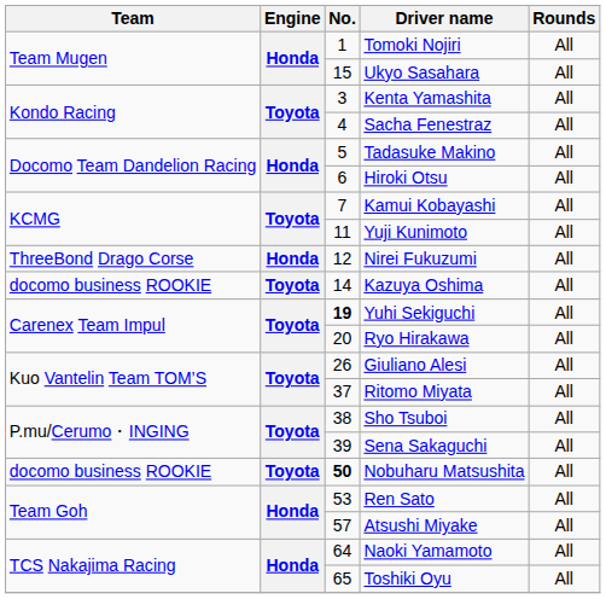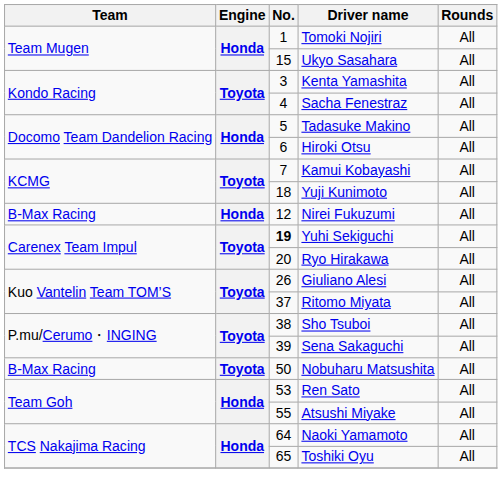 <table class="wikitable" style="font-size: 85%">
 <tr>
 <th>Team</th>
 <th>Engine</th>
 <th>No.</th>
 <th>Driver name</th>
 <th>Rounds</th>
 </tr>
 <tr>
 <td rowspan="2"> <a href='#'>Team Mugen</a></td>
 <th rowspan="2"><a href='#'>Honda</a></th>
 <td align="center">1</td>
 <td> <a href='#'>Tomoki Nojiri</a></td>
 <td align="center">All</td>
 </tr>
 <tr>
 <td align="center">15</td>
 <td> <a href='#'>Ukyo Sasahara</a></td>
 <td align="center">All</td>
 </tr>
 <tr>
 <td rowspan="2"> <a href='#'>Kondo Racing</a></td>
 <th rowspan="2"><a href='#'>Toyota</a></th>
 <td align="center">3</td>
 <td> <a href='#'>Kenta Yamashita</a></td>
 <td align="center">All</td>
 </tr>
 <tr>
 <td align="center">4</td>
 <td> <a href='#'>Sacha Fenestraz</a></td>
 <td align="center">All</td>
 </tr>
 <tr>
 <td rowspan="2" nowrap=""> <a href='#'>Docomo</a> <a href='#'>Team Dandelion Racing</a></td>
 <th rowspan="2"><a href='#'>Honda</a></th>
 <td align="center">5</td>
 <td> <a href='#'>Tadasuke Makino</a></td>
 <td align="center">All</td>
 </tr>
 <tr>
 <td align="center">6</td>
 <td> <a href='#'>Hiroki Otsu</a></td>
 <td align="center">All</td>
 </tr>
 <tr>
 <td rowspan="2"> <a href='#'>KCMG</a></td>
 <th rowspan="2"><a href='#'>Toyota</a></th>
 <td align="center">7</td>
 <td> <a href='#'>Kamui Kobayashi</a></td>
 <td align="center">All</td>
 </tr>
 <tr>
-<td align="center">11</td>
+<td align="center">18</td>
 <td> <a href='#'>Yuji Kunimoto</a></td>
 <td align="center">All</td>
 </tr>
 <tr>
-<td> <a href='#'>ThreeBond</a> <a href='#'>Drago Corse</a></td>
+<td> <a href='#'>B-Max Racing</a></td>
 <th><a href='#'>Honda</a></th>
 <td align="center">12</td>
 <td> <a href='#'>Nirei Fukuzumi</a></td>
-<td align="center">All</td>
-</tr>
-<tr>
-<td> <a href='#'>docomo business</a> <a href='#'>ROOKIE</a></td>
-<th><a href='#'>Toyota</a></th>
-<td align="center">14</td>
-<td> <a href='#'>Kazuya Oshima</a></td>
 <td align="center">All</td>
 </tr>
 <tr>
 <td rowspan="2"> <a href='#'>Carenex</a> <a href='#'>Team Impul</a></td>
 <th rowspan="2"><a href='#'>Toyota</a></th>
 <td align="center"><strong>19</strong></td>
 <td> <a href='#'>Yuhi Sekiguchi</a></td>
 <td align="center">All</td>
 </tr>
 <tr>
 <td align="center">20</td>
 <td> <a href='#'>Ryo Hirakawa</a></td>
 <td align="center">All</td>
 </tr>
 <tr>
 <td rowspan="2"> Kuo <a href='#'>Vantelin</a> <a href='#'>Team TOM’S</a></td>
 <th rowspan="2"><a href='#'>Toyota</a></th>
 <td align="center">26</td>
 <td> <a href='#'>Giuliano Alesi</a></td>
 <td align="center">All</td>
 </tr>
 <tr>
 <td align="center">37</td>
 <td> <a href='#'>Ritomo Miyata</a></td>
 <td align="center">All</td>
 </tr>
 <tr>
 <td rowspan="2"> P.mu/<a href='#'>Cerumo</a>・<a href='#'>INGING</a></td>
 <th rowspan="2"><a href='#'>Toyota</a></th>
 <td align="center">38</td>
 <td> <a href='#'>Sho Tsuboi</a></td>
 <td align="center">All</td>
 </tr>
 <tr>
 <td align="center">39</td>
 <td> <a href='#'>Sena Sakaguchi</a></td>
 <td align="center">All</td>
 </tr>
 <tr>
-<td> <a href='#'>docomo business</a> <a href='#'>ROOKIE</a></td>
+<td> <a href='#'>B-Max Racing</a></td>
 <th><a href='#'>Toyota</a></th>
-<td align="center"><strong>50</strong></td>
+<td align="center">50</td>
 <td nowrap=""> <a href='#'>Nobuharu Matsushita</a></td>
 <td align="center">All</td>
 </tr>
 <tr>
 <td rowspan="2"> <a href='#'>Team Goh</a></td>
 <th rowspan="2"><a href='#'>Honda</a></th>
 <td align="center">53</td>
 <td> <a href='#'>Ren Sato</a></td>
 <td align="center">All</td>
 </tr>
 <tr>
-<td align="center">57</td>
+<td align="center">55</td>
 <td> <a href='#'>Atsushi Miyake</a></td>
 <td align="center">All</td>
 </tr>
 <tr>
 <td rowspan="2"> <a href='#'>TCS</a> <a href='#'>Nakajima Racing</a></td>
 <th rowspan="2"><a href='#'>Honda</a></th>
 <td align="center">64</td>
 <td> <a href='#'>Naoki Yamamoto</a></td>
 <td align="center">All</td>
 </tr>
 <tr>
 <td align="center">65</td>
 <td> <a href='#'>Toshiki Oyu</a></td>
 <td align="center">All</td>
 </tr>
 <tr>
 </tr>
 </table>
